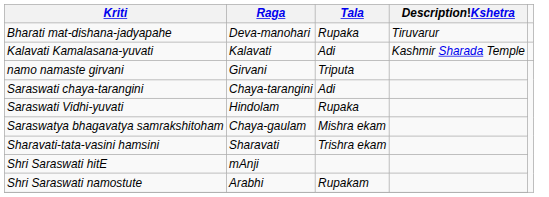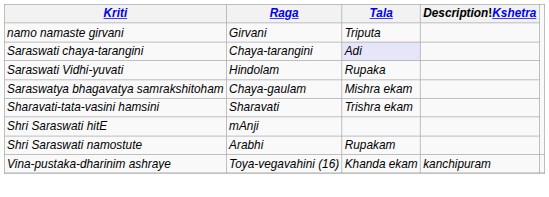 <table class="wikitable">
 <tr>
 <th><em><a href='#'>Kriti</a></em></th>
 <th><em><a href='#'>Raga</a></em></th>
 <th><em><a href='#'>Tala</a></em></th>
 <th><em>Description</em>!<em><a href='#'>Kshetra</a></em></th>
-</tr>
-<tr>
-<td><em>Bharati mat-dishana-jadyapahe</em></td>
-<td><em>Deva-manohari</em></td>
-<td><em>Rupaka</em></td>
-<td><em>Tiruvarur</em></td>
-<td></td>
-</tr>
-<tr>
-<td><em>Kalavati Kamalasana-yuvati</em></td>
-<td><em>Kalavati</em></td>
-<td><em>Adi</em></td>
-<td><em>Kashmir <a href='#'>Sharada</a> Temple</em></td>
-<td></td>
 </tr>
 <tr>
 <td><em>namo namaste girvani</em></td>
 <td><em>Girvani</em></td>
 <td><em>Triputa</em></td>
 <td></td>
 </tr>
 <tr>
 <td><em>Saraswati chaya-tarangini</em></td>
 <td><em>Chaya-tarangini</em></td>
-<td><em>Adi</em></td>
+<td style="background: lavender;"><em>Adi</em></td>
 <td></td>
 </tr>
 <tr>
 <td><em>Saraswati Vidhi-yuvati</em></td>
 <td><em>Hindolam</em></td>
 <td><em>Rupaka</em></td>
 <td></td>
 </tr>
 <tr>
 <td><em>Saraswatya bhagavatya samrakshitoham</em></td>
 <td><em>Chaya-gaulam</em></td>
 <td><em>Mishra ekam</em></td>
 <td></td>
 </tr>
 <tr>
 <td><em>Sharavati-tata-vasini hamsini</em></td>
 <td><em>Sharavati</em></td>
 <td><em>Trishra ekam</em></td>
 <td></td>
 </tr>
 <tr>
 <td><em>Shri Saraswati hitE</em></td>
 <td><em>mAnji</em></td>
 <td></td>
 <td></td>
 </tr>
 <tr>
 <td><em>Shri Saraswati namostute  </em></td>
 <td><em>Arabhi</em></td>
 <td><em>Rupakam</em></td>
 <td></td>
 </tr>
 <tr>
+<td><em>Vina-pustaka-dharinim ashraye</em></td>
+<td><em>Toya-vegavahini (16)</em></td>
+<td><em>Khanda ekam</em></td>
+<td><em>kanchipuram</em></td>
+<td></td>
+</tr>
+<tr>
 </tr>
 </table>
